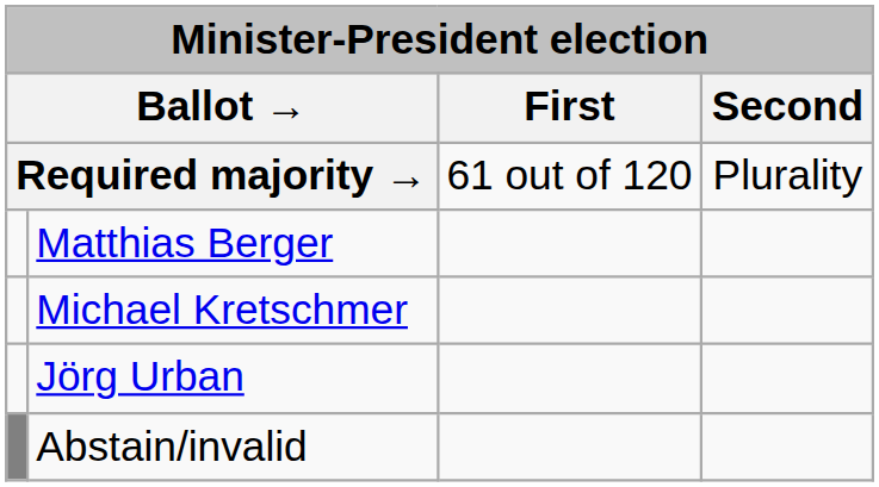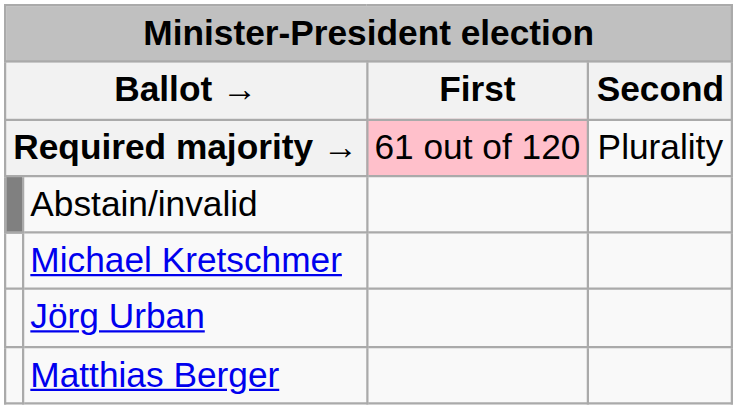 <table class="wikitable" style="text-align:center; font-size:98%;">
 <tr>
 <td colspan=4 align="center" bgcolor="#C0C0C0"><strong>Minister-President election</strong></td>
 </tr>
 <tr>
 <th colspan=2 style="width:150px;">Ballot →</th>
 <th>First</th>
 <th>Second</th>
 </tr>
 <tr>
 <th colspan=2>Required majority →</th>
-<td>61 out of 120 </td>
+<td style="background: pink;">61 out of 120 </td>
 <td>Plurality </td>
 </tr>
 <tr>
-<td bgcolor=></td>
-<td style="text-align:left;"><a href='#'>Matthias Berger</a></td>
+<td bgcolor=grey></td>
+<td style="text-align:left;">Abstain/invalid</td>
 <td></td>
 <td></td>
 </tr>
 <tr>
 <td bgcolor=></td>
 <td style="text-align:left;"><a href='#'>Michael Kretschmer</a></td>
 <td></td>
 <td></td>
 </tr>
 <tr>
 <td bgcolor=></td>
 <td style="text-align:left;"><a href='#'>Jörg Urban</a></td>
 <td></td>
 <td></td>
 </tr>
 <tr>
-<td bgcolor=grey></td>
-<td style="text-align:left;">Abstain/invalid</td>
+<td bgcolor=></td>
+<td style="text-align:left;"><a href='#'>Matthias Berger</a></td>
 <td></td>
 <td></td>
 </tr>
 </table>
